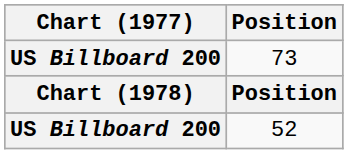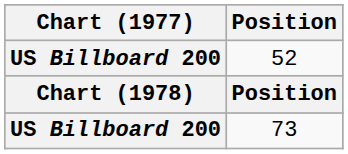 <table class="wikitable plainrowheaders" style="text-align:center">
 <tr>
 <th>Chart (1977)</th>
 <th>Position</th>
 </tr>
 <tr>
 <th scope="row">US <em>Billboard</em> 200</th>
-<td>73</td>
+<td>52</td>
 </tr>
 <tr>
 <th>Chart (1978)</th>
 <th>Position</th>
 </tr>
 <tr>
 <th scope="row">US <em>Billboard</em> 200</th>
-<td>52</td>
+<td>73</td>
 </tr>
 </table>
